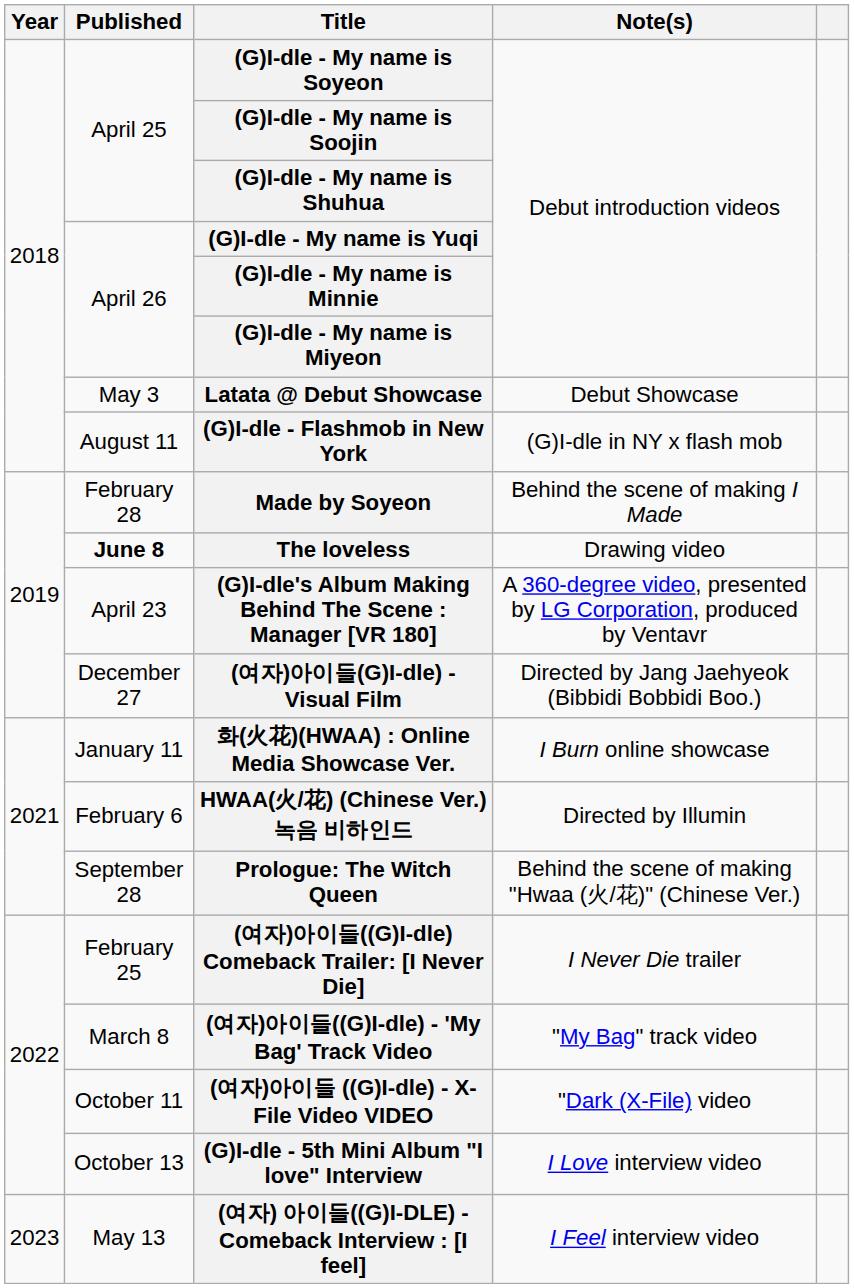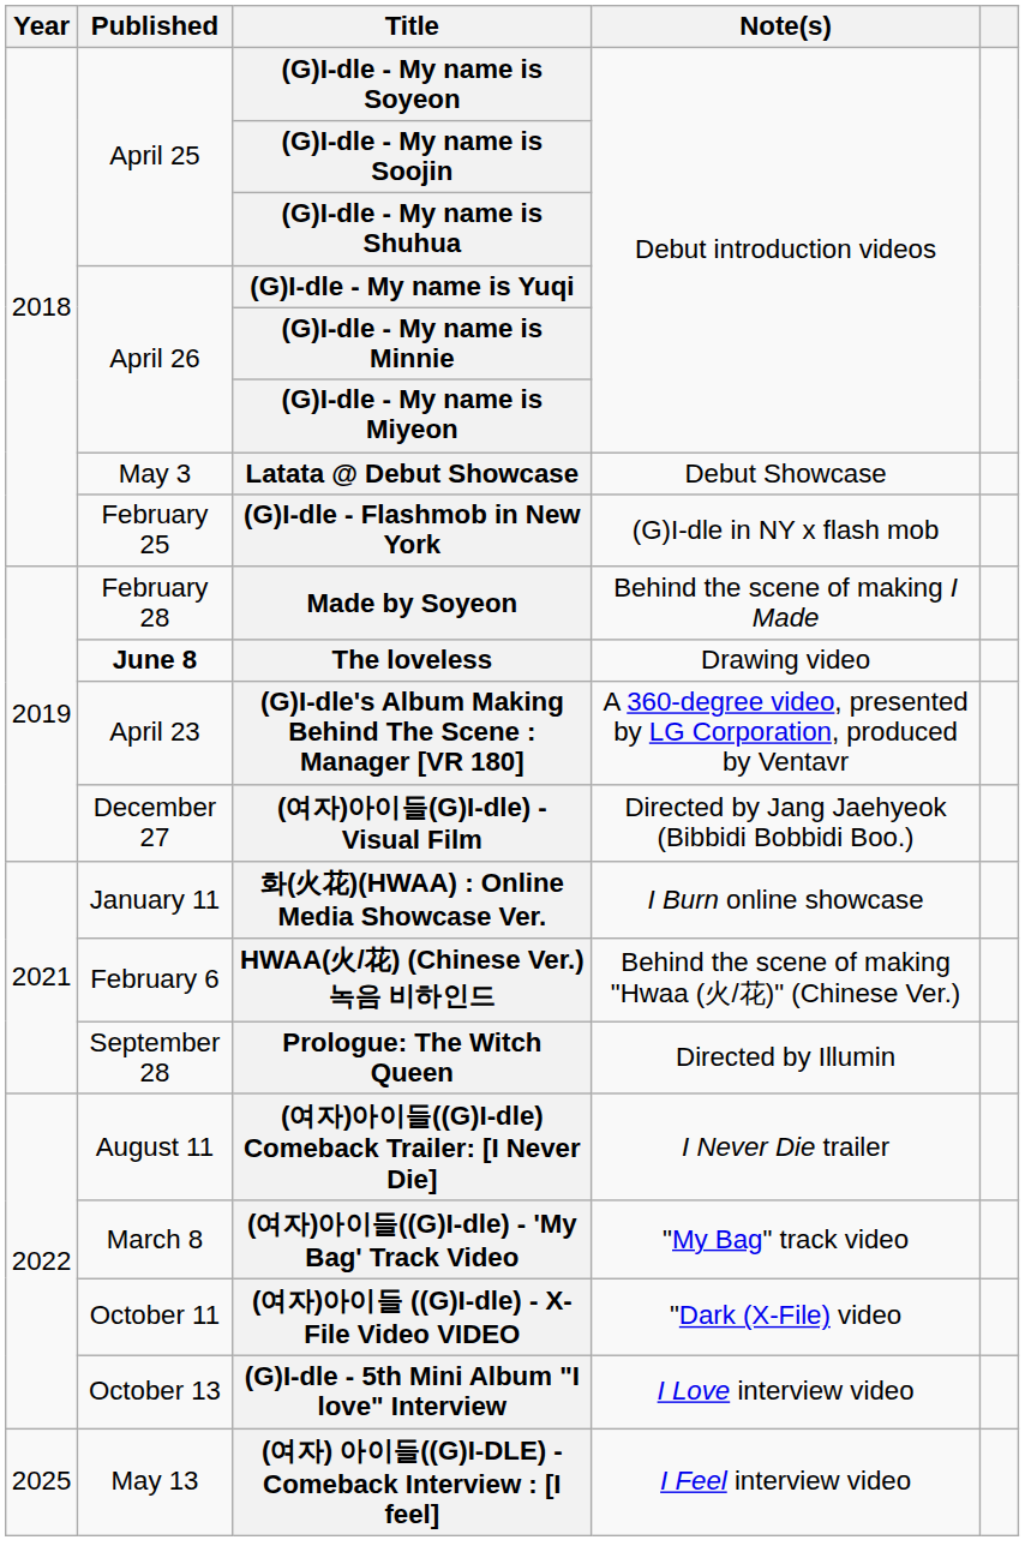 <table class="wikitable plainrowheaders" style="text-align:center">
 <tr>
 <th scope="col">Year</th>
 <th scope="col">Published</th>
 <th scope="col">Title</th>
 <th scope="col">Note(s)</th>
 <th scope="col" style="width:1em"></th>
 </tr>
 <tr>
 <td rowspan="8">2018</td>
 <td rowspan="3">April 25</td>
 <th scope="row">(G)I-dle - My name is Soyeon</th>
 <td rowspan="6">Debut introduction videos</td>
 <td rowspan="6"></td>
 </tr>
 <tr>
 <th scope="row">(G)I-dle - My name is Soojin</th>
 </tr>
 <tr>
 <th scope="row">(G)I-dle - My name is Shuhua</th>
 </tr>
 <tr>
 <td rowspan="3">April 26</td>
 <th scope="row">(G)I-dle - My name is Yuqi</th>
 </tr>
 <tr>
 <th scope="row">(G)I-dle - My name is Minnie</th>
 </tr>
 <tr>
 <th scope="row">(G)I-dle - My name is Miyeon</th>
 </tr>
 <tr>
 <td>May 3</td>
 <th scope="row">Latata @ Debut Showcase</th>
 <td>Debut Showcase</td>
 <td></td>
 </tr>
 <tr>
-<td>August 11</td>
+<td>February 25</td>
 <th scope="row">(G)I-dle - Flashmob in New York</th>
 <td>(G)I-dle in NY x flash mob</td>
 <td></td>
 </tr>
 <tr>
 <td rowspan="4">2019</td>
 <td>February 28</td>
 <th scope="row">Made by Soyeon</th>
 <td>Behind the scene of making <em>I Made</em></td>
 <td></td>
 </tr>
 <tr>
 <td><strong>June 8</strong></td>
 <th scope="row">The loveless</th>
 <td>Drawing video</td>
 <td></td>
 </tr>
 <tr>
 <td>April 23</td>
 <th scope="row">(G)I-dle's Album Making Behind The Scene : Manager [VR 180]</th>
 <td>A <a href='#'>360-degree video</a>, presented by <a href='#'>LG Corporation</a>, produced by Ventavr</td>
 <td></td>
 </tr>
 <tr>
 <td>December 27</td>
 <th scope="row">(여자)아이들(G)I-dle) - Visual Film</th>
 <td>Directed by Jang Jaehyeok (Bibbidi Bobbidi Boo.)</td>
 <td></td>
 </tr>
 <tr>
 <td rowspan="3">2021</td>
 <td>January 11</td>
 <th scope="row">화(火花)(HWAA) : Online Media Showcase Ver.</th>
 <td><em>I Burn</em> online showcase</td>
 <td></td>
 </tr>
 <tr>
 <td>February 6</td>
 <th scope="row">HWAA(火/花) (Chinese Ver.) 녹음 비하인드</th>
-<td>Directed by Illumin</td>
+<td>Behind the scene of making "Hwaa (火/花)" (Chinese Ver.)</td>
 <td></td>
 </tr>
 <tr>
 <td>September 28</td>
 <th scope="row">Prologue: The Witch Queen</th>
-<td>Behind the scene of making "Hwaa (火/花)" (Chinese Ver.)</td>
+<td>Directed by Illumin</td>
 <td></td>
 </tr>
 <tr>
 <td rowspan="4">2022</td>
-<td>February 25</td>
+<td>August 11</td>
 <th scope="row">(여자)아이들((G)I-dle) Comeback Trailer: [I Never Die]</th>
 <td><em>I Never Die</em> trailer</td>
 <td></td>
 </tr>
 <tr>
 <td>March 8</td>
 <th scope="row">(여자)아이들((G)I-dle) - 'My Bag' Track Video</th>
 <td>"<a href='#'>My Bag</a>" track video</td>
 <td></td>
 </tr>
 <tr>
 <td>October 11</td>
 <th scope="row">(여자)아이들 ((G)I-dle) - X-File Video VIDEO</th>
 <td>"<a href='#'>Dark (X-File)</a> video</td>
 <td></td>
 </tr>
 <tr>
 <td>October 13</td>
 <th scope="row">(G)I-dle - 5th Mini Album "I love" Interview</th>
 <td><em><a href='#'>I Love</a></em> interview video</td>
 <td></td>
 </tr>
 <tr>
-<td>2023</td>
+<td>2025</td>
 <td>May 13</td>
 <th scope="row">(여자) 아이들((G)I-DLE) - Comeback Interview : [I feel]</th>
 <td><em><a href='#'>I Feel</a></em> interview video</td>
 <td></td>
 </tr>
 </table>
